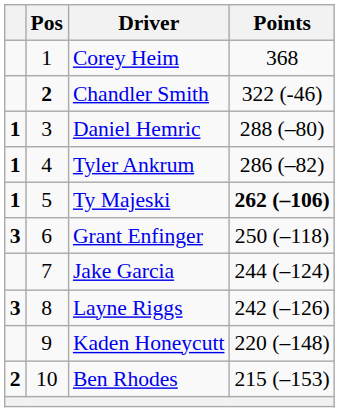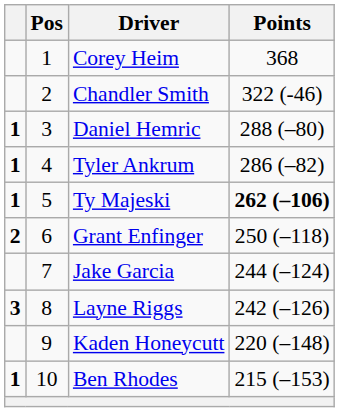 <table class="wikitable" style="font-size: 95%;">
 <tr>
 <th></th>
 <th>Pos</th>
 <th>Driver</th>
 <th>Points</th>
 </tr>
 <tr>
 <td align="left"></td>
 <td style="text-align:center;">1</td>
 <td><a href='#'>Corey Heim</a></td>
 <td style="text-align:center;">368</td>
 </tr>
 <tr>
 <td align="left"></td>
-<td style="text-align:center;"><strong>2</strong></td>
+<td style="text-align:center;">2</td>
 <td><a href='#'>Chandler Smith</a></td>
 <td style="text-align:center;">322 (-46)</td>
 </tr>
 <tr>
 <td align="left"> <strong>1</strong></td>
 <td style="text-align:center;">3</td>
 <td><a href='#'>Daniel Hemric</a></td>
 <td style="text-align:center;">288 (–80)</td>
 </tr>
 <tr>
 <td align="left"> <strong>1</strong></td>
 <td style="text-align:center;">4</td>
 <td><a href='#'>Tyler Ankrum</a></td>
 <td style="text-align:center;">286 (–82)</td>
 </tr>
 <tr>
 <td align="left"> <strong>1</strong></td>
 <td style="text-align:center;">5</td>
 <td><a href='#'>Ty Majeski</a></td>
 <td style="text-align:center;"><strong>262 (–106)</strong></td>
 </tr>
 <tr>
-<td align="left"> <strong>3</strong></td>
+<td align="left"> <strong>2</strong></td>
 <td style="text-align:center;">6</td>
 <td><a href='#'>Grant Enfinger</a></td>
 <td style="text-align:center;">250 (–118)</td>
 </tr>
 <tr>
 <td align="left"></td>
 <td style="text-align:center;">7</td>
 <td><a href='#'>Jake Garcia</a></td>
 <td style="text-align:center;">244 (–124)</td>
 </tr>
 <tr>
 <td align="left"> <strong>3</strong></td>
 <td style="text-align:center;">8</td>
 <td><a href='#'>Layne Riggs</a></td>
 <td style="text-align:center;">242 (–126)</td>
 </tr>
 <tr>
 <td align="left"></td>
 <td style="text-align:center;">9</td>
 <td><a href='#'>Kaden Honeycutt</a></td>
 <td style="text-align:center;">220 (–148)</td>
 </tr>
 <tr>
-<td align="left"> <strong>2</strong></td>
+<td align="left"> <strong>1</strong></td>
 <td style="text-align:center;">10</td>
 <td><a href='#'>Ben Rhodes</a></td>
 <td style="text-align:center;">215 (–153)</td>
 </tr>
 <tr class="sortbottom">
 <th colspan="9"></th>
 </tr>
 </table>
